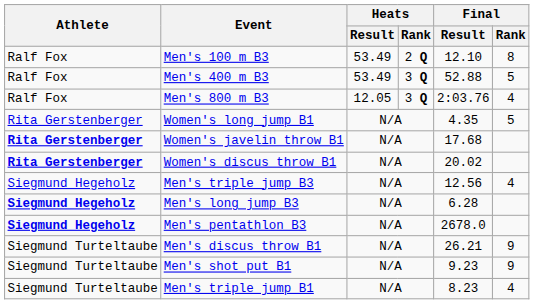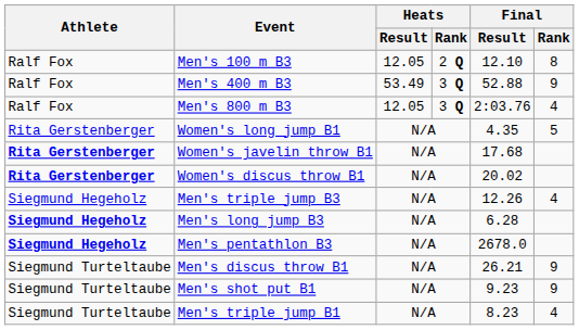 <table class=wikitable style="font-size:90%">
 <tr>
 <th rowspan="2">Athlete</th>
 <th rowspan="2">Event</th>
 <th colspan="2">Heats</th>
 <th colspan="2">Final</th>
 </tr>
 <tr>
 <th>Result</th>
 <th>Rank</th>
 <th>Result</th>
 <th>Rank</th>
 </tr>
 <tr>
 <td>Ralf Fox</td>
 <td><a href='#'>Men's 100 m B3</a></td>
-<td align="center">53.49</td>
+<td align="center">12.05</td>
 <td align="center">2 <strong>Q</strong></td>
 <td align="center">12.10</td>
 <td align="center">8</td>
 </tr>
 <tr>
 <td>Ralf Fox</td>
 <td><a href='#'>Men's 400 m B3</a></td>
 <td align="center">53.49</td>
 <td align="center">3 <strong>Q</strong></td>
 <td align="center">52.88</td>
-<td align="center">5</td>
+<td align="center">9</td>
 </tr>
 <tr>
 <td>Ralf Fox</td>
 <td><a href='#'>Men's 800 m B3</a></td>
 <td align="center">12.05</td>
 <td align="center">3 <strong>Q</strong></td>
 <td align="center">2:03.76</td>
 <td align="center">4</td>
 </tr>
 <tr>
 <td><a href='#'>Rita Gerstenberger</a></td>
 <td><a href='#'>Women's long jump B1</a></td>
 <td align="center" colspan="2">N/A</td>
 <td align="center">4.35</td>
 <td align="center">5</td>
 </tr>
 <tr>
 <td><strong><a href='#'>Rita Gerstenberger</a></strong></td>
 <td><a href='#'>Women's javelin throw B1</a></td>
 <td align="center" colspan="2">N/A</td>
 <td align="center">17.68</td>
 <td align="center"></td>
 </tr>
 <tr>
 <td><strong><a href='#'>Rita Gerstenberger</a></strong></td>
 <td><a href='#'>Women's discus throw B1</a></td>
 <td align="center" colspan="2">N/A</td>
 <td align="center">20.02</td>
 <td align="center"></td>
 </tr>
 <tr>
 <td><a href='#'>Siegmund Hegeholz</a></td>
 <td><a href='#'>Men's triple jump B3</a></td>
 <td align="center" colspan="2">N/A</td>
-<td align="center">12.56</td>
+<td align="center">12.26</td>
 <td align="center">4</td>
 </tr>
 <tr>
 <td><strong><a href='#'>Siegmund Hegeholz</a></strong></td>
 <td><a href='#'>Men's long jump B3</a></td>
 <td align="center" colspan="2">N/A</td>
 <td align="center">6.28</td>
 <td align="center"></td>
 </tr>
 <tr>
 <td><strong><a href='#'>Siegmund Hegeholz</a></strong></td>
 <td><a href='#'>Men's pentathlon B3</a></td>
 <td align="center" colspan="2">N/A</td>
 <td align="center">2678.0</td>
 <td align="center"></td>
 </tr>
 <tr>
 <td>Siegmund Turteltaube</td>
 <td><a href='#'>Men's discus throw B1</a></td>
 <td align="center" colspan="2">N/A</td>
 <td align="center">26.21</td>
 <td align="center">9</td>
 </tr>
 <tr>
 <td>Siegmund Turteltaube</td>
 <td><a href='#'>Men's shot put B1</a></td>
 <td align="center" colspan="2">N/A</td>
 <td align="center">9.23</td>
 <td align="center">9</td>
 </tr>
 <tr>
 <td>Siegmund Turteltaube</td>
 <td><a href='#'>Men's triple jump B1</a></td>
 <td align="center" colspan="2">N/A</td>
 <td align="center">8.23</td>
 <td align="center">4</td>
 </tr>
 </table>
